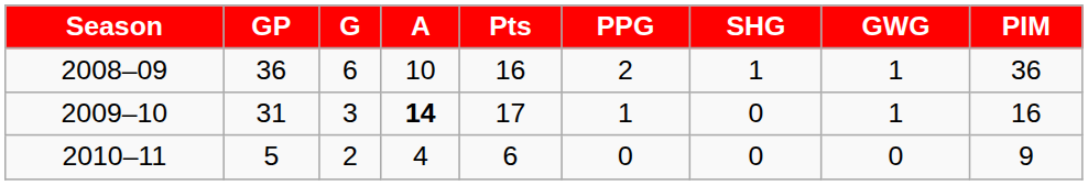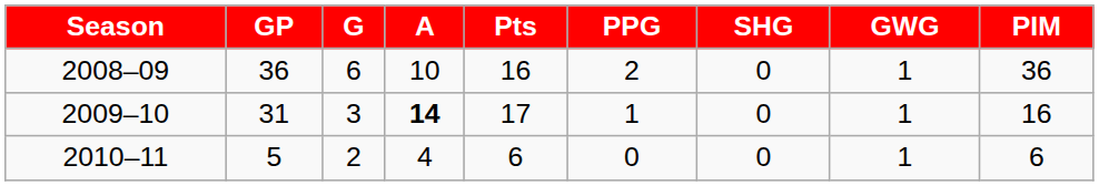 <table class="wikitable" width="50%">
 <tr align="center"  style=" background:red; color:#FFFFFF;">
 <td><strong>Season</strong></td>
 <td><strong>GP</strong></td>
 <td><strong>G</strong></td>
 <td><strong>A</strong></td>
 <td><strong>Pts</strong></td>
 <td><strong>PPG</strong></td>
 <td><strong>SHG</strong></td>
 <td><strong>GWG</strong></td>
 <td><strong>PIM</strong></td>
 </tr>
 <tr align="center" bgcolor="">
 <td>2008–09</td>
 <td>36</td>
 <td>6</td>
 <td>10</td>
 <td>16</td>
 <td>2</td>
-<td>1</td>
+<td>0</td>
 <td>1</td>
 <td>36</td>
 </tr>
 <tr align="center" bgcolor="">
 <td>2009–10</td>
 <td>31</td>
 <td>3</td>
 <td><strong>14</strong></td>
 <td>17</td>
 <td>1</td>
 <td>0</td>
 <td>1</td>
 <td>16</td>
 </tr>
 <tr align="center" bgcolor="">
 <td>2010–11</td>
 <td>5</td>
 <td>2</td>
 <td>4</td>
 <td>6</td>
 <td>0</td>
 <td>0</td>
-<td>0</td>
-<td>9</td>
+<td>1</td>
+<td>6</td>
 </tr>
 </table>
